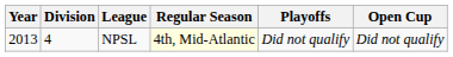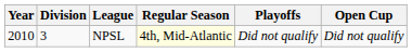 <table class="wikitable">
 <tr>
 <th>Year</th>
 <th>Division</th>
 <th>League</th>
 <th>Regular Season</th>
 <th>Playoffs</th>
 <th>Open Cup</th>
 </tr>
 <tr>
-<td>2013</td>
-<td>4</td>
+<td>2010</td>
+<td>3</td>
 <td>NPSL</td>
 <td style="background: lightyellow;">4th, Mid-Atlantic</td>
 <td><em>Did not qualify</em></td>
 <td><em>Did not qualify</em></td>
 </tr>
 </table>
